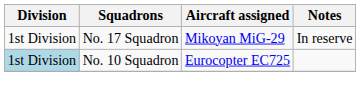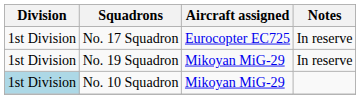 <table class="wikitable">
 <tr>
 <th>Division</th>
 <th>Squadrons</th>
 <th>Aircraft assigned</th>
 <th>Notes</th>
 </tr>
 <tr>
 <td>1st Division</td>
 <td>No. 17 Squadron</td>
+<td><a href='#'>Eurocopter EC725</a></td>
+<td>In reserve</td>
+</tr>
+<tr>
+<td>1st Division</td>
+<td>No. 19 Squadron</td>
 <td><a href='#'>Mikoyan MiG-29</a></td>
 <td>In reserve</td>
 </tr>
 <tr>
 <td style="background: lightblue;">1st Division</td>
 <td>No. 10 Squadron</td>
-<td><a href='#'>Eurocopter EC725</a></td>
+<td><a href='#'>Mikoyan MiG-29</a></td>
 <td></td>
 </tr>
 <tr>
 </tr>
 </table>
